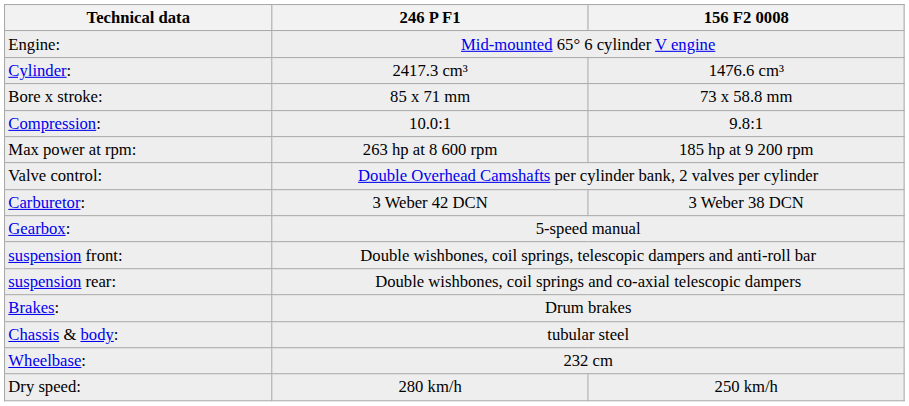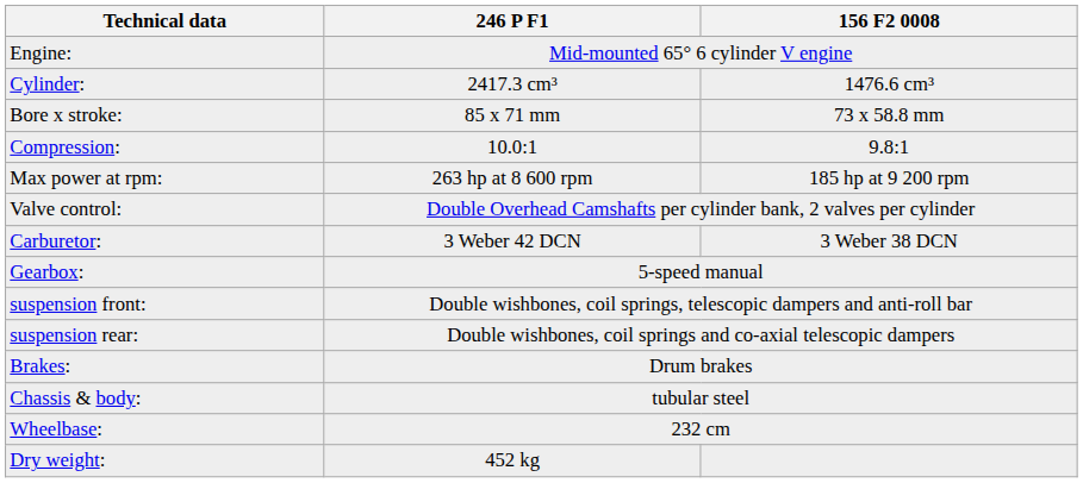 <table class="prettytable">
 <tr ---- bgcolor="#DDDDDD">
 <th width="22%">Technical data</th>
 <th width="26%">246 P F1</th>
 <th width="26%">156 F2 0008</th>
 </tr>
 <tr ---- bgcolor="#EEEEEE">
 <td>Engine: </td>
 <td colspan="2"  align="center"><a href='#'>Mid-mounted</a> 65° 6 cylinder <a href='#'>V engine</a></td>
 </tr>
 <tr ---- bgcolor="#EEEEEE">
 <td><a href='#'>Cylinder</a>: </td>
 <td align="center">2417.3 cm³</td>
 <td align="center">1476.6 cm³</td>
 </tr>
 <tr ---- bgcolor="#EEEEEE">
 <td>Bore x stroke: </td>
 <td align="center">85 x 71 mm</td>
 <td align="center">73 x 58.8 mm</td>
 </tr>
 <tr ---- bgcolor="#EEEEEE">
 <td><a href='#'>Compression</a>: </td>
 <td align="center">10.0:1</td>
 <td align="center">9.8:1</td>
 </tr>
 <tr ---- bgcolor="#EEEEEE">
 <td>Max power at rpm: </td>
 <td align="center">263 hp at 8 600 rpm</td>
 <td align="center">185 hp at 9 200 rpm</td>
 </tr>
 <tr ---- bgcolor="#EEEEEE">
 <td>Valve control: </td>
 <td colspan="2" align="center"><a href='#'>Double Overhead Camshafts</a> per cylinder bank, 2 valves per cylinder</td>
 </tr>
 <tr ---- bgcolor="#EEEEEE">
 <td><a href='#'>Carburetor</a>: </td>
 <td align="center">3 Weber 42 DCN</td>
 <td align="center">3 Weber 38 DCN</td>
 </tr>
 <tr ---- bgcolor="#EEEEEE">
 <td><a href='#'>Gearbox</a>: </td>
 <td colspan="2"  align="center">5-speed manual</td>
 </tr>
 <tr ---- bgcolor="#EEEEEE">
 <td><a href='#'>suspension</a> front: </td>
 <td colspan="2" align="center">Double wishbones, coil springs, telescopic dampers and anti-roll bar</td>
 </tr>
 <tr ---- bgcolor="#EEEEEE">
 <td><a href='#'>suspension</a> rear: </td>
 <td colspan="2" align="center">Double wishbones, coil springs and co-axial telescopic dampers</td>
 </tr>
 <tr ---- bgcolor="#EEEEEE">
 <td><a href='#'>Brakes</a>: </td>
 <td colspan="2" align="center">Drum brakes</td>
 </tr>
 <tr ---- bgcolor="#EEEEEE">
 <td><a href='#'>Chassis</a> & <a href='#'>body</a>: </td>
 <td colspan="2"  align="center">tubular steel</td>
 </tr>
 <tr ---- bgcolor="#EEEEEE">
 <td><a href='#'>Wheelbase</a>: </td>
 <td colspan="2"   align="center">232 cm</td>
 </tr>
 <tr ---- bgcolor="#EEEEEE">
-<td>Dry speed: </td>
-<td align="center">280 km/h</td>
-<td align="center">250 km/h</td>
+<td><a href='#'>Dry weight</a>: </td>
+<td align="center">452 kg</td>
+<td align="center"></td>
 </tr>
 </table>
